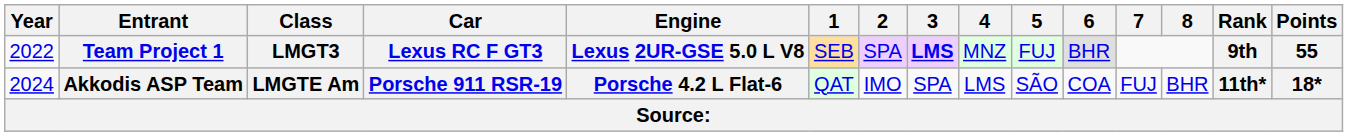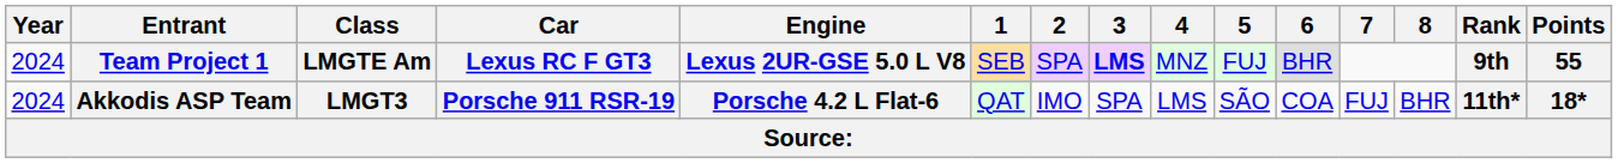 <table class="wikitable" style="text-align:center; font-size:85%">
 <tr>
 <th>Year</th>
 <th>Entrant</th>
 <th>Class</th>
 <th>Car</th>
 <th>Engine</th>
 <th>1</th>
 <th>2</th>
 <th>3</th>
 <th>4</th>
 <th>5</th>
 <th>6</th>
 <th>7</th>
 <th>8</th>
 <th>Rank</th>
 <th>Points</th>
 </tr>
 <tr>
-<td><a href='#'>2022</a></td>
+<td><a href='#'>2024</a></td>
 <th nowrap><a href='#'>Team Project 1</a></th>
-<th>LMGT3</th>
+<th nowrap>LMGTE Am</th>
 <th nowrap><a href='#'>Lexus RC F GT3</a></th>
 <th nowrap><a href='#'>Lexus</a> <a href='#'>2UR-GSE</a> 5.0 L V8</th>
 <td style="background:#FFDF9F;"><a href='#'>SEB</a><br></td>
 <td style="background:#EFCFFF;"><a href='#'>SPA</a><br></td>
 <td style="background:#EFCFFF;"><strong><a href='#'>LMS</a><br></strong></td>
 <td style="background:#DFFFDF;"><a href='#'>MNZ</a><br></td>
 <td style="background:#DFFFDF;"><a href='#'>FUJ</a><br></td>
 <td style="background:#DFDFDF;"><a href='#'>BHR</a><br></td>
 <td colspan=2></td>
 <th>9th</th>
 <th>55</th>
 </tr>
 <tr>
 <td><a href='#'>2024</a></td>
 <th nowrap>Akkodis ASP Team</th>
-<th nowrap>LMGTE Am</th>
+<th>LMGT3</th>
 <th nowrap><a href='#'>Porsche 911 RSR-19</a></th>
 <th nowrap><a href='#'>Porsche</a> 4.2 L Flat-6</th>
 <td style="background:#DFFFDF;"><a href='#'>QAT</a><br></td>
 <td><a href='#'>IMO</a></td>
 <td><a href='#'>SPA</a></td>
 <td><a href='#'>LMS</a></td>
 <td><a href='#'>SÃO</a></td>
 <td><a href='#'>COA</a></td>
 <td><a href='#'>FUJ</a></td>
 <td><a href='#'>BHR</a></td>
 <th>11th*</th>
 <th>18*</th>
 </tr>
 <tr>
 <th colspan="15">Source:</th>
 </tr>
 </table>
